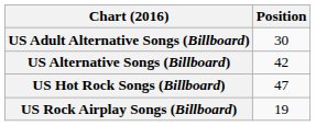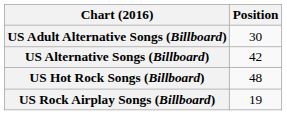 <table class="wikitable sortable plainrowheaders" style="text-align:center">
 <tr>
 <th scope="col">Chart (2016)</th>
 <th scope="col">Position</th>
 </tr>
 <tr>
 <th scope="row">US Adult Alternative Songs (<em>Billboard</em>)</th>
 <td>30</td>
 </tr>
 <tr>
 <th scope="row">US Alternative Songs (<em>Billboard</em>)</th>
 <td>42</td>
 </tr>
 <tr>
 <th scope="row">US Hot Rock Songs (<em>Billboard</em>)</th>
-<td>47</td>
+<td>48</td>
 </tr>
 <tr>
 <th scope="row">US Rock Airplay Songs (<em>Billboard</em>)</th>
 <td>19</td>
 </tr>
 </table>
